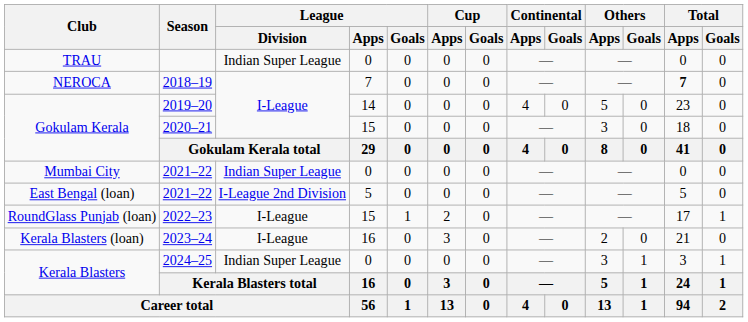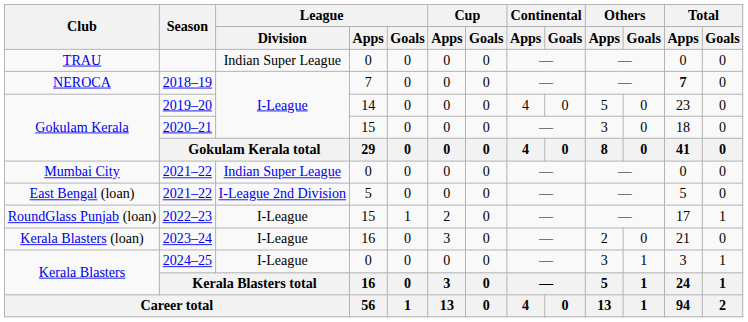 <table class="wikitable" style="text-align: center;">
 <tr>
 <th rowspan="2">Club</th>
 <th rowspan="2">Season</th>
 <th colspan="3">League</th>
 <th colspan="2">Cup</th>
 <th colspan="2">Continental</th>
 <th colspan="2">Others</th>
 <th colspan="2">Total</th>
 </tr>
 <tr>
 <th>Division</th>
 <th>Apps</th>
 <th>Goals</th>
 <th>Apps</th>
 <th>Goals</th>
 <th>Apps</th>
 <th>Goals</th>
 <th>Apps</th>
 <th>Goals</th>
 <th>Apps</th>
 <th>Goals</th>
 </tr>
 <tr>
 <td rowspan="1"><a href='#'>TRAU</a></td>
 <td></td>
 <td rowspan="1">Indian Super League</td>
 <td>0</td>
 <td>0</td>
 <td>0</td>
 <td>0</td>
 <td colspan="2">—</td>
 <td colspan="2">—</td>
 <td>0</td>
 <td>0</td>
 </tr>
 <tr>
 <td rowspan="1"><a href='#'>NEROCA</a></td>
 <td><a href='#'>2018–19</a></td>
 <td rowspan="3"><a href='#'>I-League</a></td>
 <td>7</td>
 <td>0</td>
 <td>0</td>
 <td>0</td>
 <td colspan="2">—</td>
 <td colspan="2">—</td>
 <td><strong>7</strong></td>
 <td>0</td>
 </tr>
 <tr>
 <td rowspan="3"><a href='#'>Gokulam Kerala</a></td>
 <td><a href='#'>2019–20</a></td>
 <td>14</td>
 <td>0</td>
 <td>0</td>
 <td>0</td>
 <td>4</td>
 <td>0</td>
 <td>5</td>
 <td>0</td>
 <td>23</td>
 <td>0</td>
 </tr>
 <tr>
 <td><a href='#'>2020–21</a></td>
 <td>15</td>
 <td>0</td>
 <td>0</td>
 <td>0</td>
 <td colspan="2">—</td>
 <td>3</td>
 <td>0</td>
 <td>18</td>
 <td>0</td>
 </tr>
 <tr>
 <th colspan="2">Gokulam Kerala total</th>
 <th>29</th>
 <th>0</th>
 <th>0</th>
 <th>0</th>
 <th>4</th>
 <th>0</th>
 <th>8</th>
 <th>0</th>
 <th>41</th>
 <th>0</th>
 </tr>
 <tr>
 <td rowspan="1"><a href='#'>Mumbai City</a></td>
 <td><a href='#'>2021–22</a></td>
 <td rowspan="1"><a href='#'>Indian Super League</a></td>
 <td>0</td>
 <td>0</td>
 <td>0</td>
 <td>0</td>
 <td colspan="2">—</td>
 <td colspan="2">—</td>
 <td>0</td>
 <td>0</td>
 </tr>
 <tr>
 <td rowspan="1"><a href='#'>East Bengal</a> (loan)</td>
 <td><a href='#'>2021–22</a></td>
 <td rowspan="1"><a href='#'>I-League 2nd Division</a></td>
 <td>5</td>
 <td>0</td>
 <td>0</td>
 <td>0</td>
 <td colspan="2">—</td>
 <td colspan="2">—</td>
 <td>5</td>
 <td>0</td>
 </tr>
 <tr>
 <td rowspan="1"><a href='#'>RoundGlass Punjab</a> (loan)</td>
 <td><a href='#'>2022–23</a></td>
 <td rowspan="1">I-League</td>
 <td>15</td>
 <td>1</td>
 <td>2</td>
 <td>0</td>
 <td colspan="2">—</td>
 <td colspan="2">—</td>
 <td>17</td>
 <td>1</td>
 </tr>
 <tr>
 <td rowspan="1"><a href='#'>Kerala Blasters</a> (loan)</td>
 <td><a href='#'>2023–24</a></td>
 <td rowspan="1">I-League</td>
 <td>16</td>
 <td>0</td>
 <td>3</td>
 <td>0</td>
 <td colspan="2">—</td>
 <td>2</td>
 <td>0</td>
 <td>21</td>
 <td>0</td>
 </tr>
 <tr>
 <td rowspan="2"><a href='#'>Kerala Blasters</a></td>
 <td><a href='#'>2024–25</a></td>
-<td rowspan="1">Indian Super League</td>
+<td rowspan="1">I-League</td>
 <td>0</td>
 <td>0</td>
 <td>0</td>
 <td>0</td>
 <td colspan="2">—</td>
 <td>3</td>
 <td>1</td>
 <td>3</td>
 <td>1</td>
 </tr>
 <tr>
 <th colspan="2">Kerala Blasters total</th>
 <th>16</th>
 <th>0</th>
 <th>3</th>
 <th>0</th>
 <th colspan="2">—</th>
 <th>5</th>
 <th>1</th>
 <th>24</th>
 <th>1</th>
 </tr>
 <tr>
 <th colspan="3">Career total</th>
 <th>56</th>
 <th>1</th>
 <th>13</th>
 <th>0</th>
 <th>4</th>
 <th>0</th>
 <th>13</th>
 <th>1</th>
 <th>94</th>
 <th>2</th>
 </tr>
 </table>
